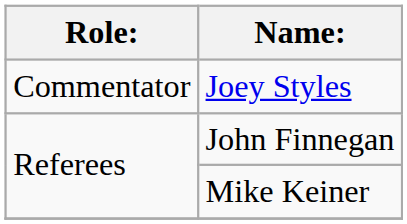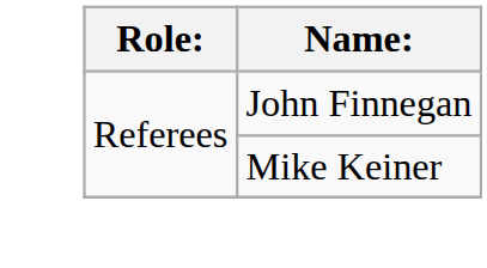 <table class=wikitable style="font-size:90%; margin: 0.5em 0 0.5em 1em; float: right; clear: right;">
 <tr>
 <th>Role:</th>
 <th>Name:</th>
-</tr>
-<tr>
-<td>Commentator</td>
-<td><a href='#'>Joey Styles</a></td>
 </tr>
 <tr>
 <td rowspan=2>Referees</td>
 <td>John Finnegan</td>
 </tr>
 <tr>
 <td>Mike Keiner</td>
 </tr>
 <tr>
 </tr>
 </table>
